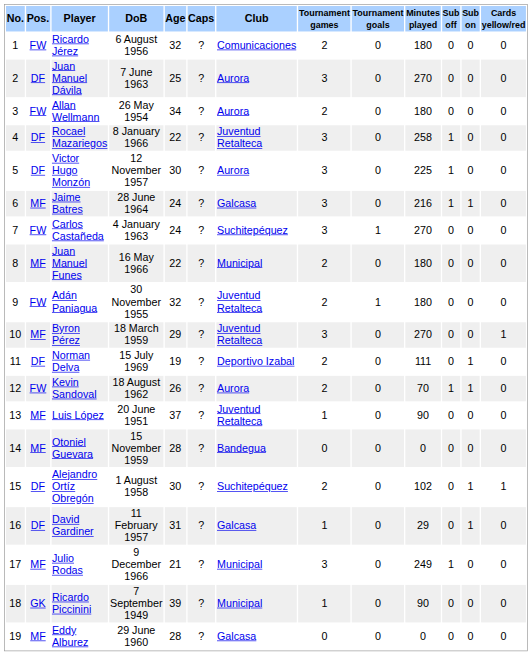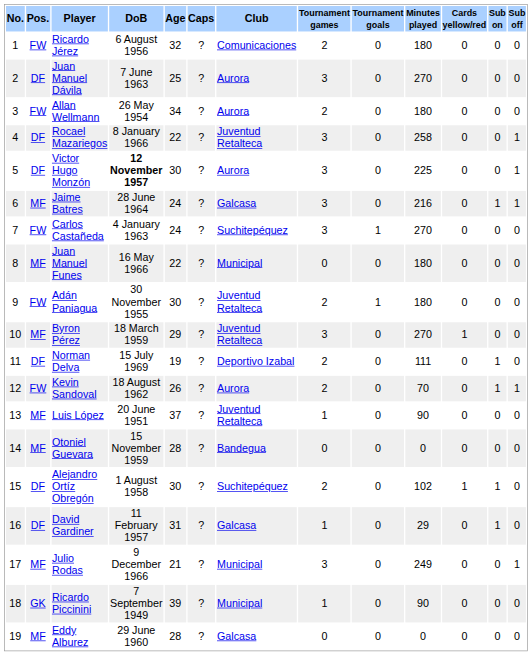 <table border="0" width="100%" style="border: 1px solid #999; background-color:#FFFFFF; text-align:center">
 <tr align="center" bgcolor="#AAD0FF">
 <th width=4%>No.</th>
 <th width=4%>Pos.</th>
 <th width=23%>Player</th>
 <th width=12%>DoB</th>
 <th width=4%>Age</th>
 <th width=4%>Caps</th>
 <th width=21%>Club</th>
 <th width=6%><small>Tournament<br>games</small></th>
 <th width=6%><small>Tournament<br>goals</small></th>
 <th width=4%><small>Minutes<br>played</small></th>
+<th width=4%><small>Cards<br>yellow/red</small></th>
+<th width=4%><small>Sub on</small></th>
 <th width=4%><small>Sub off</small></th>
-<th width=4%><small>Sub on</small></th>
-<th width=4%><small>Cards<br>yellow/red</small></th>
 </tr>
 <tr>
 <td>1</td>
 <td><a href='#'>FW</a></td>
 <td align="left"><a href='#'>Ricardo Jérez</a></td>
 <td>6 August 1956</td>
 <td>32</td>
 <td>?</td>
 <td align="left"> <a href='#'>Comunicaciones</a></td>
 <td>2</td>
 <td>0</td>
 <td>180</td>
 <td>0</td>
 <td>0</td>
 <td>0</td>
 </tr>
 <tr bgcolor="#EFEFEF">
 <td>2</td>
 <td><a href='#'>DF</a></td>
 <td align="left"><a href='#'>Juan Manuel Dávila</a></td>
 <td>7 June 1963</td>
 <td>25</td>
 <td>?</td>
 <td align="left"> <a href='#'>Aurora</a></td>
 <td>3</td>
 <td>0</td>
 <td>270</td>
 <td>0</td>
 <td>0</td>
 <td>0</td>
 </tr>
 <tr>
 <td>3</td>
 <td><a href='#'>FW</a></td>
 <td align="left"><a href='#'>Allan Wellmann</a></td>
 <td>26 May 1954</td>
 <td>34</td>
 <td>?</td>
 <td align="left"> <a href='#'>Aurora</a></td>
 <td>2</td>
 <td>0</td>
 <td>180</td>
 <td>0</td>
 <td>0</td>
 <td>0</td>
 </tr>
 <tr bgcolor="#EFEFEF">
 <td>4</td>
 <td><a href='#'>DF</a></td>
 <td align="left"><a href='#'>Rocael Mazariegos</a></td>
 <td>8 January 1966</td>
 <td>22</td>
 <td>?</td>
 <td align="left"> <a href='#'>Juventud Retalteca</a></td>
 <td>3</td>
 <td>0</td>
 <td>258</td>
-<td>1</td>
 <td>0</td>
 <td>0</td>
+<td>1</td>
 </tr>
 <tr>
 <td>5</td>
 <td><a href='#'>DF</a></td>
 <td align="left"><a href='#'>Victor Hugo Monzón</a></td>
-<td>12 November 1957</td>
+<td><strong>12 November 1957</strong></td>
 <td>30</td>
 <td>?</td>
 <td align="left"> <a href='#'>Aurora</a></td>
 <td>3</td>
 <td>0</td>
 <td>225</td>
-<td>1</td>
 <td>0</td>
 <td>0</td>
+<td>1</td>
 </tr>
 <tr bgcolor="#EFEFEF">
 <td>6</td>
 <td><a href='#'>MF</a></td>
 <td align="left"><a href='#'>Jaime Batres</a></td>
 <td>28 June 1964</td>
 <td>24</td>
 <td>?</td>
 <td align="left"> <a href='#'>Galcasa</a></td>
 <td>3</td>
 <td>0</td>
 <td>216</td>
+<td>0</td>
 <td>1</td>
 <td>1</td>
-<td>0</td>
 </tr>
 <tr>
 <td>7</td>
 <td><a href='#'>FW</a></td>
 <td align="left"><a href='#'>Carlos Castañeda</a></td>
 <td>4 January 1963</td>
 <td>24</td>
 <td>?</td>
 <td align="left"> <a href='#'>Suchitepéquez</a></td>
 <td>3</td>
 <td>1</td>
 <td>270</td>
 <td>0</td>
 <td>0</td>
 <td>0</td>
 </tr>
 <tr bgcolor="#EFEFEF">
 <td>8</td>
 <td><a href='#'>MF</a></td>
 <td align="left"><a href='#'>Juan Manuel Funes</a></td>
 <td>16 May 1966</td>
 <td>22</td>
 <td>?</td>
 <td align="left"> <a href='#'>Municipal</a></td>
-<td>2</td>
+<td>0</td>
 <td>0</td>
 <td>180</td>
 <td>0</td>
 <td>0</td>
 <td>0</td>
 </tr>
 <tr>
 <td>9</td>
 <td><a href='#'>FW</a></td>
 <td align="left"><a href='#'>Adán Paniagua</a></td>
 <td>30 November 1955</td>
-<td>32</td>
+<td>30</td>
 <td>?</td>
 <td align="left"> <a href='#'>Juventud Retalteca</a></td>
 <td>2</td>
 <td>1</td>
 <td>180</td>
 <td>0</td>
 <td>0</td>
 <td>0</td>
 </tr>
 <tr bgcolor="#EFEFEF">
 <td>10</td>
 <td><a href='#'>MF</a></td>
 <td align="left"><a href='#'>Byron Pérez</a></td>
 <td>18 March 1959</td>
 <td>29</td>
 <td>?</td>
 <td align="left"> <a href='#'>Juventud Retalteca</a></td>
 <td>3</td>
 <td>0</td>
 <td>270</td>
+<td>1</td>
 <td>0</td>
 <td>0</td>
-<td>1</td>
 </tr>
 <tr>
 <td>11</td>
 <td><a href='#'>DF</a></td>
 <td align="left"><a href='#'>Norman Delva</a></td>
 <td>15 July 1969</td>
 <td>19</td>
 <td>?</td>
 <td align="left"> <a href='#'>Deportivo Izabal</a></td>
 <td>2</td>
 <td>0</td>
 <td>111</td>
 <td>0</td>
 <td>1</td>
 <td>0</td>
 </tr>
 <tr bgcolor="#EFEFEF">
 <td>12</td>
 <td><a href='#'>FW</a></td>
 <td align="left"><a href='#'>Kevin Sandoval</a></td>
 <td>18 August 1962</td>
 <td>26</td>
 <td>?</td>
 <td align="left"> <a href='#'>Aurora</a></td>
 <td>2</td>
 <td>0</td>
 <td>70</td>
+<td>0</td>
 <td>1</td>
 <td>1</td>
-<td>0</td>
 </tr>
 <tr>
 <td>13</td>
 <td><a href='#'>MF</a></td>
 <td align="left"><a href='#'>Luis López</a></td>
 <td>20 June 1951</td>
 <td>37</td>
 <td>?</td>
 <td align="left"> <a href='#'>Juventud Retalteca</a></td>
 <td>1</td>
 <td>0</td>
 <td>90</td>
 <td>0</td>
 <td>0</td>
 <td>0</td>
 </tr>
 <tr bgcolor="#EFEFEF">
 <td>14</td>
 <td><a href='#'>MF</a></td>
 <td align="left"><a href='#'>Otoniel Guevara</a></td>
 <td>15 November 1959</td>
 <td>28</td>
 <td>?</td>
 <td align="left"> <a href='#'>Bandegua</a></td>
 <td>0</td>
 <td>0</td>
 <td>0</td>
 <td>0</td>
 <td>0</td>
 <td>0</td>
 </tr>
 <tr>
 <td>15</td>
 <td><a href='#'>DF</a></td>
 <td align="left"><a href='#'>Alejandro Ortíz Obregón</a></td>
 <td>1 August 1958</td>
 <td>30</td>
 <td>?</td>
 <td align="left"> <a href='#'>Suchitepéquez</a></td>
 <td>2</td>
 <td>0</td>
 <td>102</td>
-<td>0</td>
 <td>1</td>
 <td>1</td>
+<td>0</td>
 </tr>
 <tr bgcolor="#EFEFEF">
 <td>16</td>
 <td><a href='#'>DF</a></td>
 <td align="left"><a href='#'>David Gardiner</a></td>
 <td>11 February 1957</td>
 <td>31</td>
 <td>?</td>
 <td align="left"> <a href='#'>Galcasa</a></td>
 <td>1</td>
 <td>0</td>
 <td>29</td>
 <td>0</td>
 <td>1</td>
 <td>0</td>
 </tr>
 <tr>
 <td>17</td>
 <td><a href='#'>MF</a></td>
 <td align="left"><a href='#'>Julio Rodas</a></td>
 <td>9 December 1966</td>
 <td>21</td>
 <td>?</td>
 <td align="left"> <a href='#'>Municipal</a></td>
 <td>3</td>
 <td>0</td>
 <td>249</td>
-<td>1</td>
 <td>0</td>
 <td>0</td>
+<td>1</td>
 </tr>
 <tr bgcolor="#EFEFEF">
 <td>18</td>
 <td><a href='#'>GK</a></td>
 <td align="left"><a href='#'>Ricardo Piccinini</a></td>
 <td>7 September 1949</td>
 <td>39</td>
 <td>?</td>
 <td align="left"> <a href='#'>Municipal</a></td>
 <td>1</td>
 <td>0</td>
 <td>90</td>
 <td>0</td>
 <td>0</td>
 <td>0</td>
 </tr>
 <tr>
 <td>19</td>
 <td><a href='#'>MF</a></td>
 <td align="left"><a href='#'>Eddy Alburez</a></td>
 <td>29 June 1960</td>
 <td>28</td>
 <td>?</td>
 <td align="left"> <a href='#'>Galcasa</a></td>
 <td>0</td>
 <td>0</td>
 <td>0</td>
 <td>0</td>
 <td>0</td>
 <td>0</td>
 </tr>
 </table>
